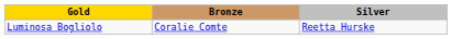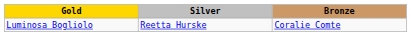 <table class="wikitable" style="text-align:left">
 <tr align="center">
 <td width=200 bgcolor=gold><strong>Gold</strong></td>
+<td width=200 bgcolor=silver><strong>Silver</strong></td>
 <td width=200 bgcolor=CC9966><strong>Bronze</strong></td>
-<td width=200 bgcolor=silver><strong>Silver</strong></td>
 </tr>
 <tr>
 <td><a href='#'>Luminosa Bogliolo</a><br></td>
+<td><a href='#'>Reetta Hurske</a><br></td>
 <td><a href='#'>Coralie Comte</a><br></td>
-<td><a href='#'>Reetta Hurske</a><br></td>
 </tr>
 </table>
